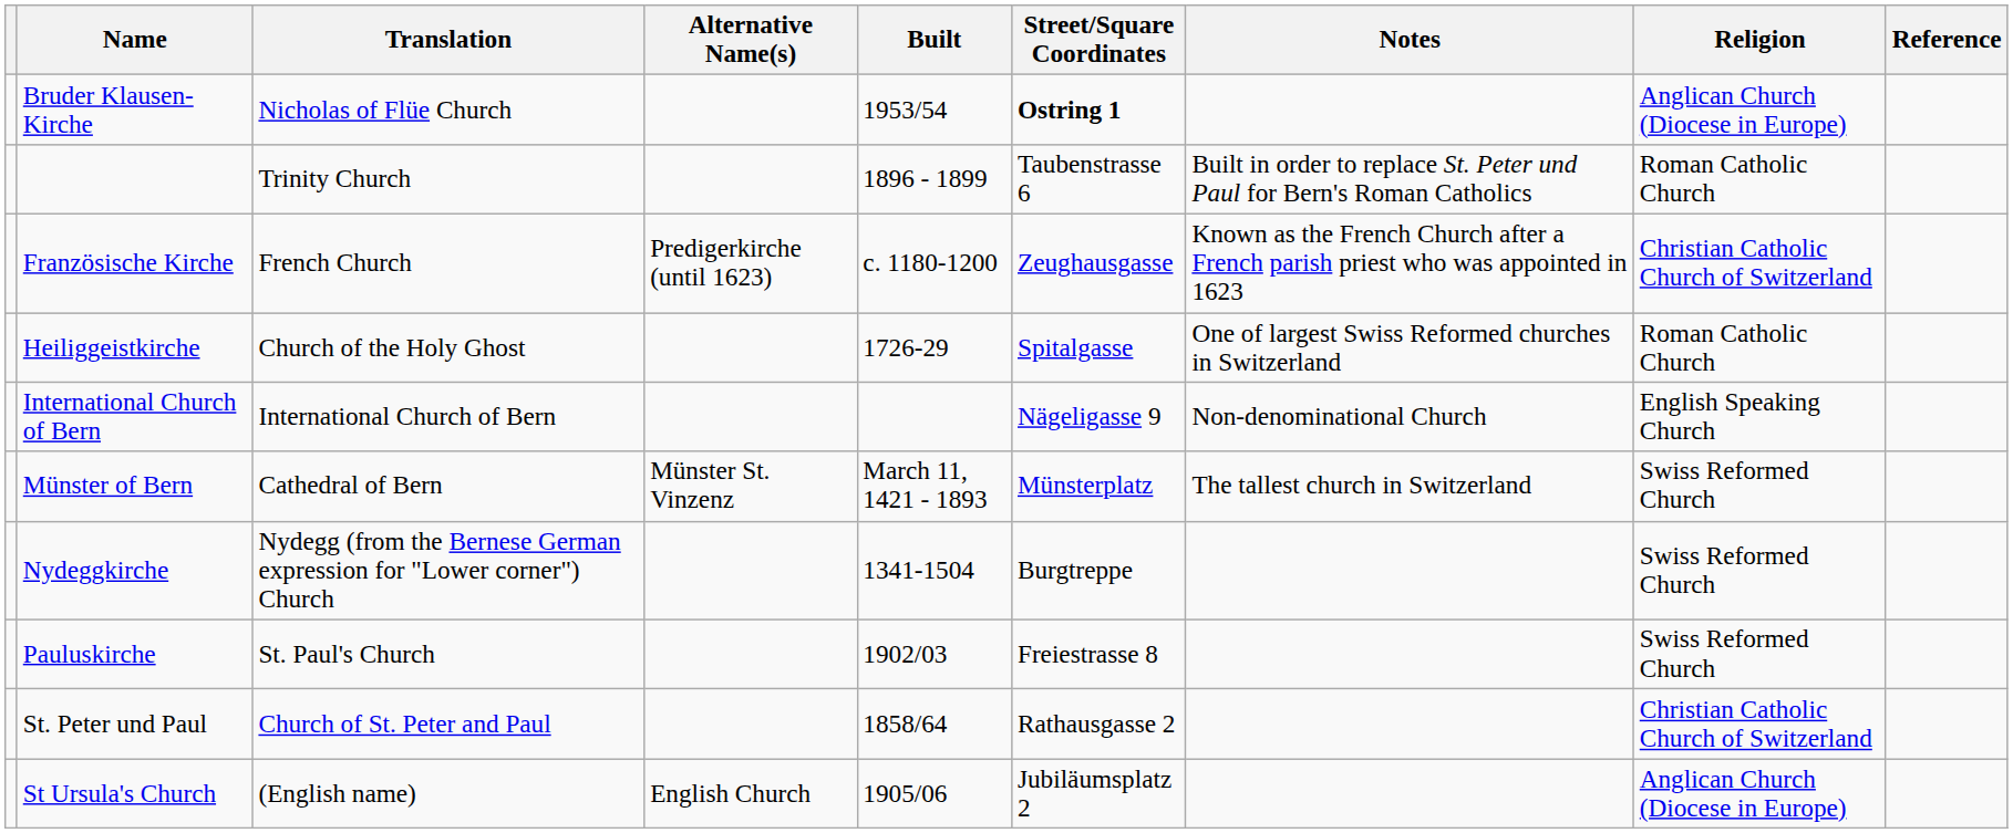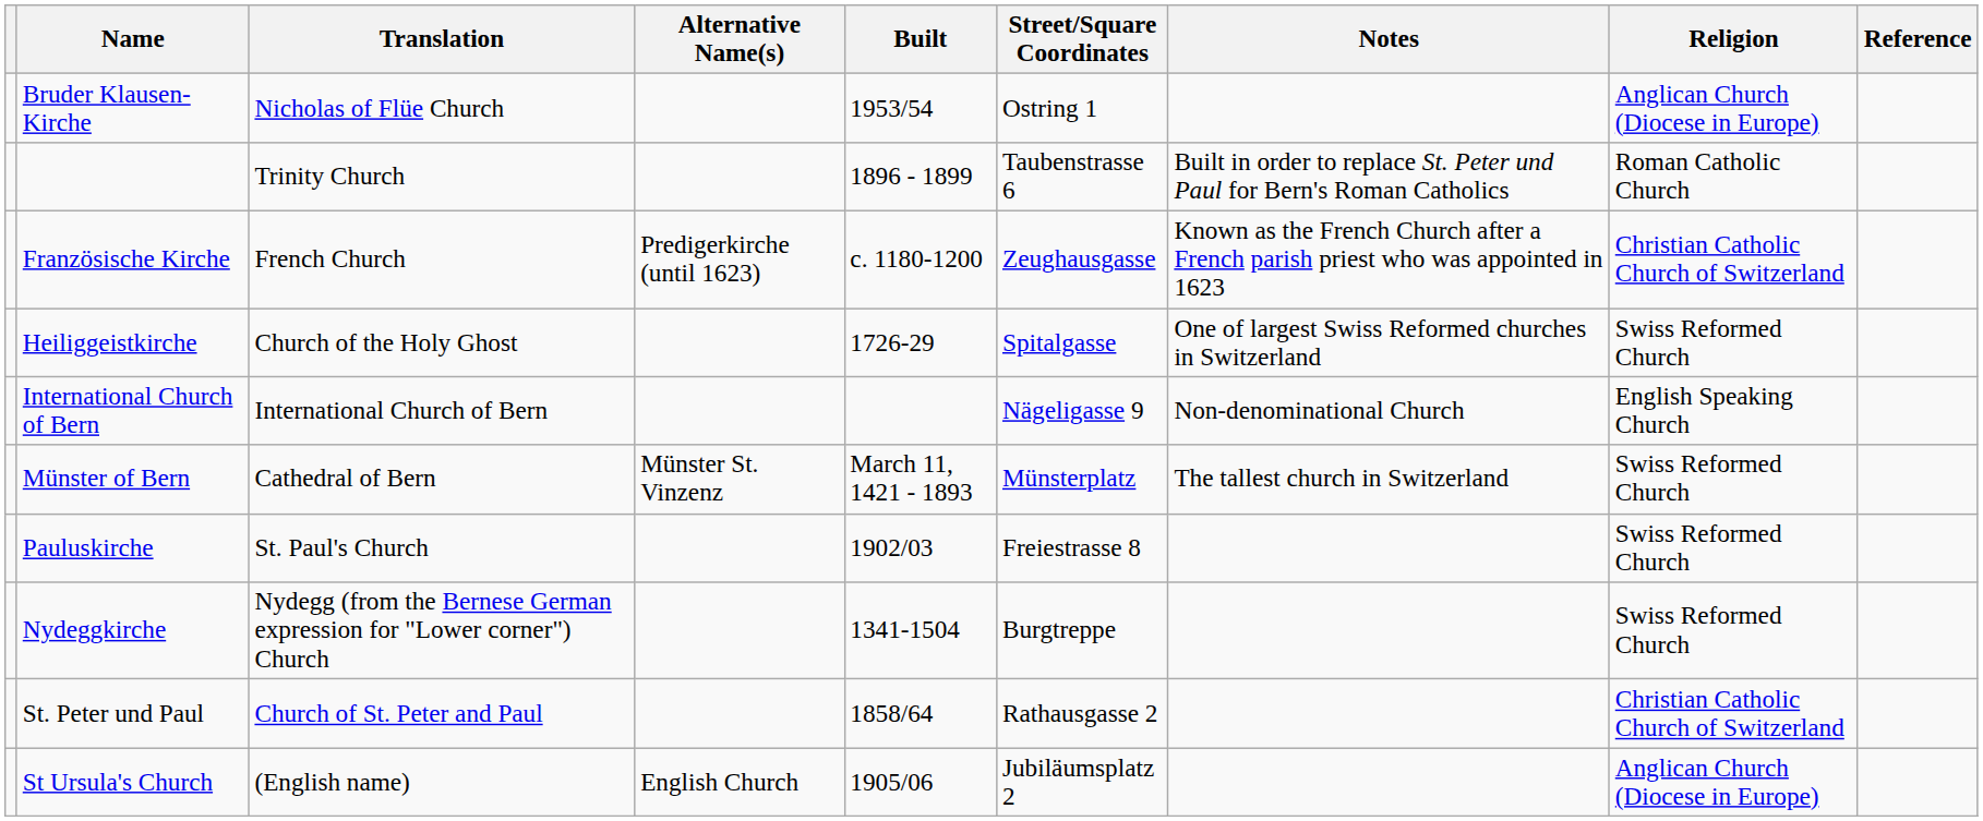 <table class="wikitable sortable">
 <tr>
 <th></th>
 <th>Name</th>
 <th>Translation</th>
 <th>Alternative Name(s)</th>
 <th>Built</th>
 <th>Street/Square<br>Coordinates</th>
 <th>Notes</th>
 <th>Religion</th>
 <th>Reference</th>
 </tr>
 <tr>
 <td></td>
 <td><a href='#'>Bruder Klausen-Kirche</a></td>
 <td><a href='#'>Nicholas of Flüe</a> Church</td>
 <td></td>
 <td>1953/54</td>
-<td><strong>Ostring 1 </strong></td>
+<td>Ostring 1 </td>
 <td></td>
 <td><a href='#'>Anglican Church (Diocese in Europe)</a></td>
 <td></td>
 </tr>
 <tr>
 <td></td>
 <td></td>
 <td>Trinity Church</td>
 <td></td>
 <td>1896 - 1899</td>
 <td>Taubenstrasse 6 </td>
 <td>Built in order to replace <em>St. Peter und Paul</em> for Bern's Roman Catholics</td>
 <td>Roman Catholic Church</td>
 <td></td>
 </tr>
 <tr>
 <td></td>
 <td><a href='#'>Französische Kirche</a></td>
 <td>French Church</td>
 <td>Predigerkirche (until 1623)</td>
 <td>c. 1180-1200</td>
 <td><a href='#'>Zeughausgasse</a> </td>
 <td>Known as the French Church after a <a href='#'>French</a> <a href='#'>parish</a> priest who was appointed in 1623</td>
 <td><a href='#'>Christian Catholic Church of Switzerland</a></td>
 <td></td>
 </tr>
 <tr>
 <td></td>
 <td><a href='#'>Heiliggeistkirche</a></td>
 <td>Church of the Holy Ghost</td>
 <td></td>
 <td>1726-29</td>
 <td><a href='#'>Spitalgasse</a> </td>
 <td>One of largest Swiss Reformed churches in Switzerland</td>
-<td>Roman Catholic Church</td>
+<td>Swiss Reformed Church</td>
 <td></td>
 </tr>
 <tr>
 <td></td>
 <td><a href='#'>International Church of Bern</a></td>
 <td>International Church of Bern</td>
 <td></td>
 <td></td>
 <td><a href='#'>Nägeligasse</a> 9 </td>
 <td>Non-denominational Church</td>
 <td>English Speaking Church</td>
 <td></td>
 </tr>
 <tr>
 <td></td>
 <td><a href='#'>Münster of Bern</a></td>
 <td>Cathedral of Bern</td>
 <td>Münster St. Vinzenz</td>
 <td>March 11, 1421 - 1893</td>
 <td><a href='#'>Münsterplatz</a> </td>
 <td>The tallest church in Switzerland</td>
 <td>Swiss Reformed Church</td>
 <td></td>
 </tr>
 <tr>
 <td></td>
-<td><a href='#'>Nydeggkirche</a></td>
-<td>Nydegg (from the <a href='#'>Bernese German</a> expression for "Lower corner") Church</td>
+<td><a href='#'>Pauluskirche</a></td>
+<td>St. Paul's Church</td>
 <td></td>
-<td>1341-1504</td>
-<td>Burgtreppe </td>
+<td>1902/03</td>
+<td>Freiestrasse 8 </td>
 <td></td>
 <td>Swiss Reformed Church</td>
 <td></td>
 </tr>
 <tr>
 <td></td>
-<td><a href='#'>Pauluskirche</a></td>
-<td>St. Paul's Church</td>
+<td><a href='#'>Nydeggkirche</a></td>
+<td>Nydegg (from the <a href='#'>Bernese German</a> expression for "Lower corner") Church</td>
 <td></td>
-<td>1902/03</td>
-<td>Freiestrasse 8 </td>
+<td>1341-1504</td>
+<td>Burgtreppe </td>
 <td></td>
 <td>Swiss Reformed Church</td>
 <td></td>
 </tr>
 <tr>
 <td></td>
 <td>St. Peter und Paul</td>
 <td><a href='#'>Church of St. Peter and Paul</a></td>
 <td></td>
 <td>1858/64</td>
 <td>Rathausgasse 2 </td>
 <td></td>
 <td><a href='#'>Christian Catholic Church of Switzerland</a></td>
 <td></td>
 </tr>
 <tr>
 <td></td>
 <td><a href='#'>St Ursula's Church</a></td>
 <td>(English name)</td>
 <td>English Church</td>
 <td>1905/06</td>
 <td>Jubiläumsplatz 2 </td>
 <td></td>
 <td><a href='#'>Anglican Church (Diocese in Europe)</a></td>
 <td></td>
 </tr>
 <tr>
 </tr>
 </table>
